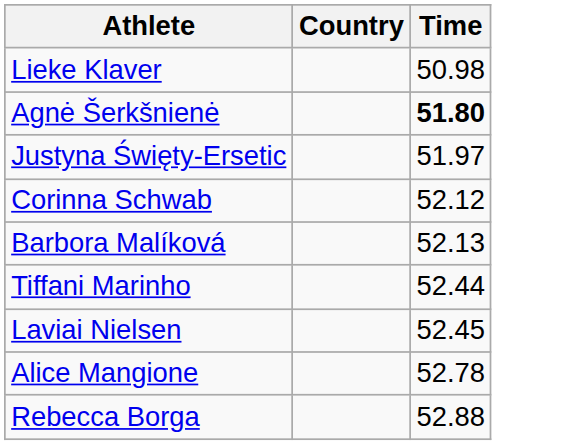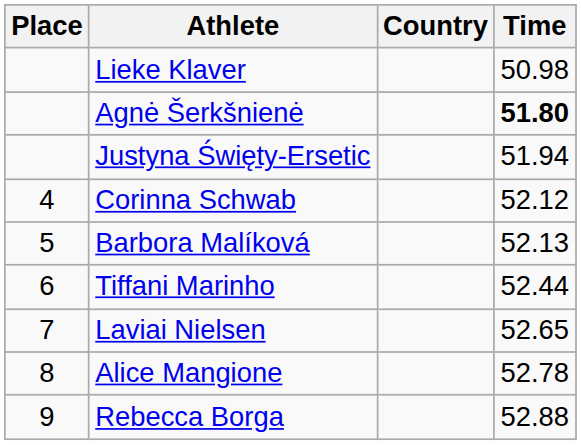 <table class="wikitable mw-datatable sortable">
 <tr>
+<th>Place</th>
 <th>Athlete</th>
 <th>Country</th>
 <th>Time</th>
 </tr>
 <tr>
+<td align=center></td>
 <td><a href='#'>Lieke Klaver</a></td>
 <td></td>
 <td>50.98 </td>
 </tr>
 <tr>
+<td align=center></td>
 <td><a href='#'>Agnė Šerkšnienė</a></td>
 <td></td>
 <td><strong>51.80</strong></td>
 </tr>
 <tr>
+<td align=center></td>
 <td><a href='#'>Justyna Święty-Ersetic</a></td>
 <td></td>
-<td>51.97</td>
+<td>51.94</td>
 </tr>
 <tr>
+<td align=center>4</td>
 <td><a href='#'>Corinna Schwab</a></td>
 <td></td>
 <td>52.12</td>
 </tr>
 <tr>
+<td align=center>5</td>
 <td><a href='#'>Barbora Malíková</a></td>
 <td></td>
 <td>52.13</td>
 </tr>
 <tr>
+<td align=center>6</td>
 <td><a href='#'>Tiffani Marinho</a></td>
 <td></td>
 <td>52.44</td>
 </tr>
 <tr>
+<td align=center>7</td>
 <td><a href='#'>Laviai Nielsen</a></td>
 <td></td>
-<td>52.45</td>
+<td>52.65</td>
 </tr>
 <tr>
+<td align=center>8</td>
 <td><a href='#'>Alice Mangione</a></td>
 <td></td>
 <td>52.78</td>
 </tr>
 <tr>
+<td align=center>9</td>
 <td><a href='#'>Rebecca Borga</a></td>
 <td></td>
 <td>52.88</td>
 </tr>
 </table>
